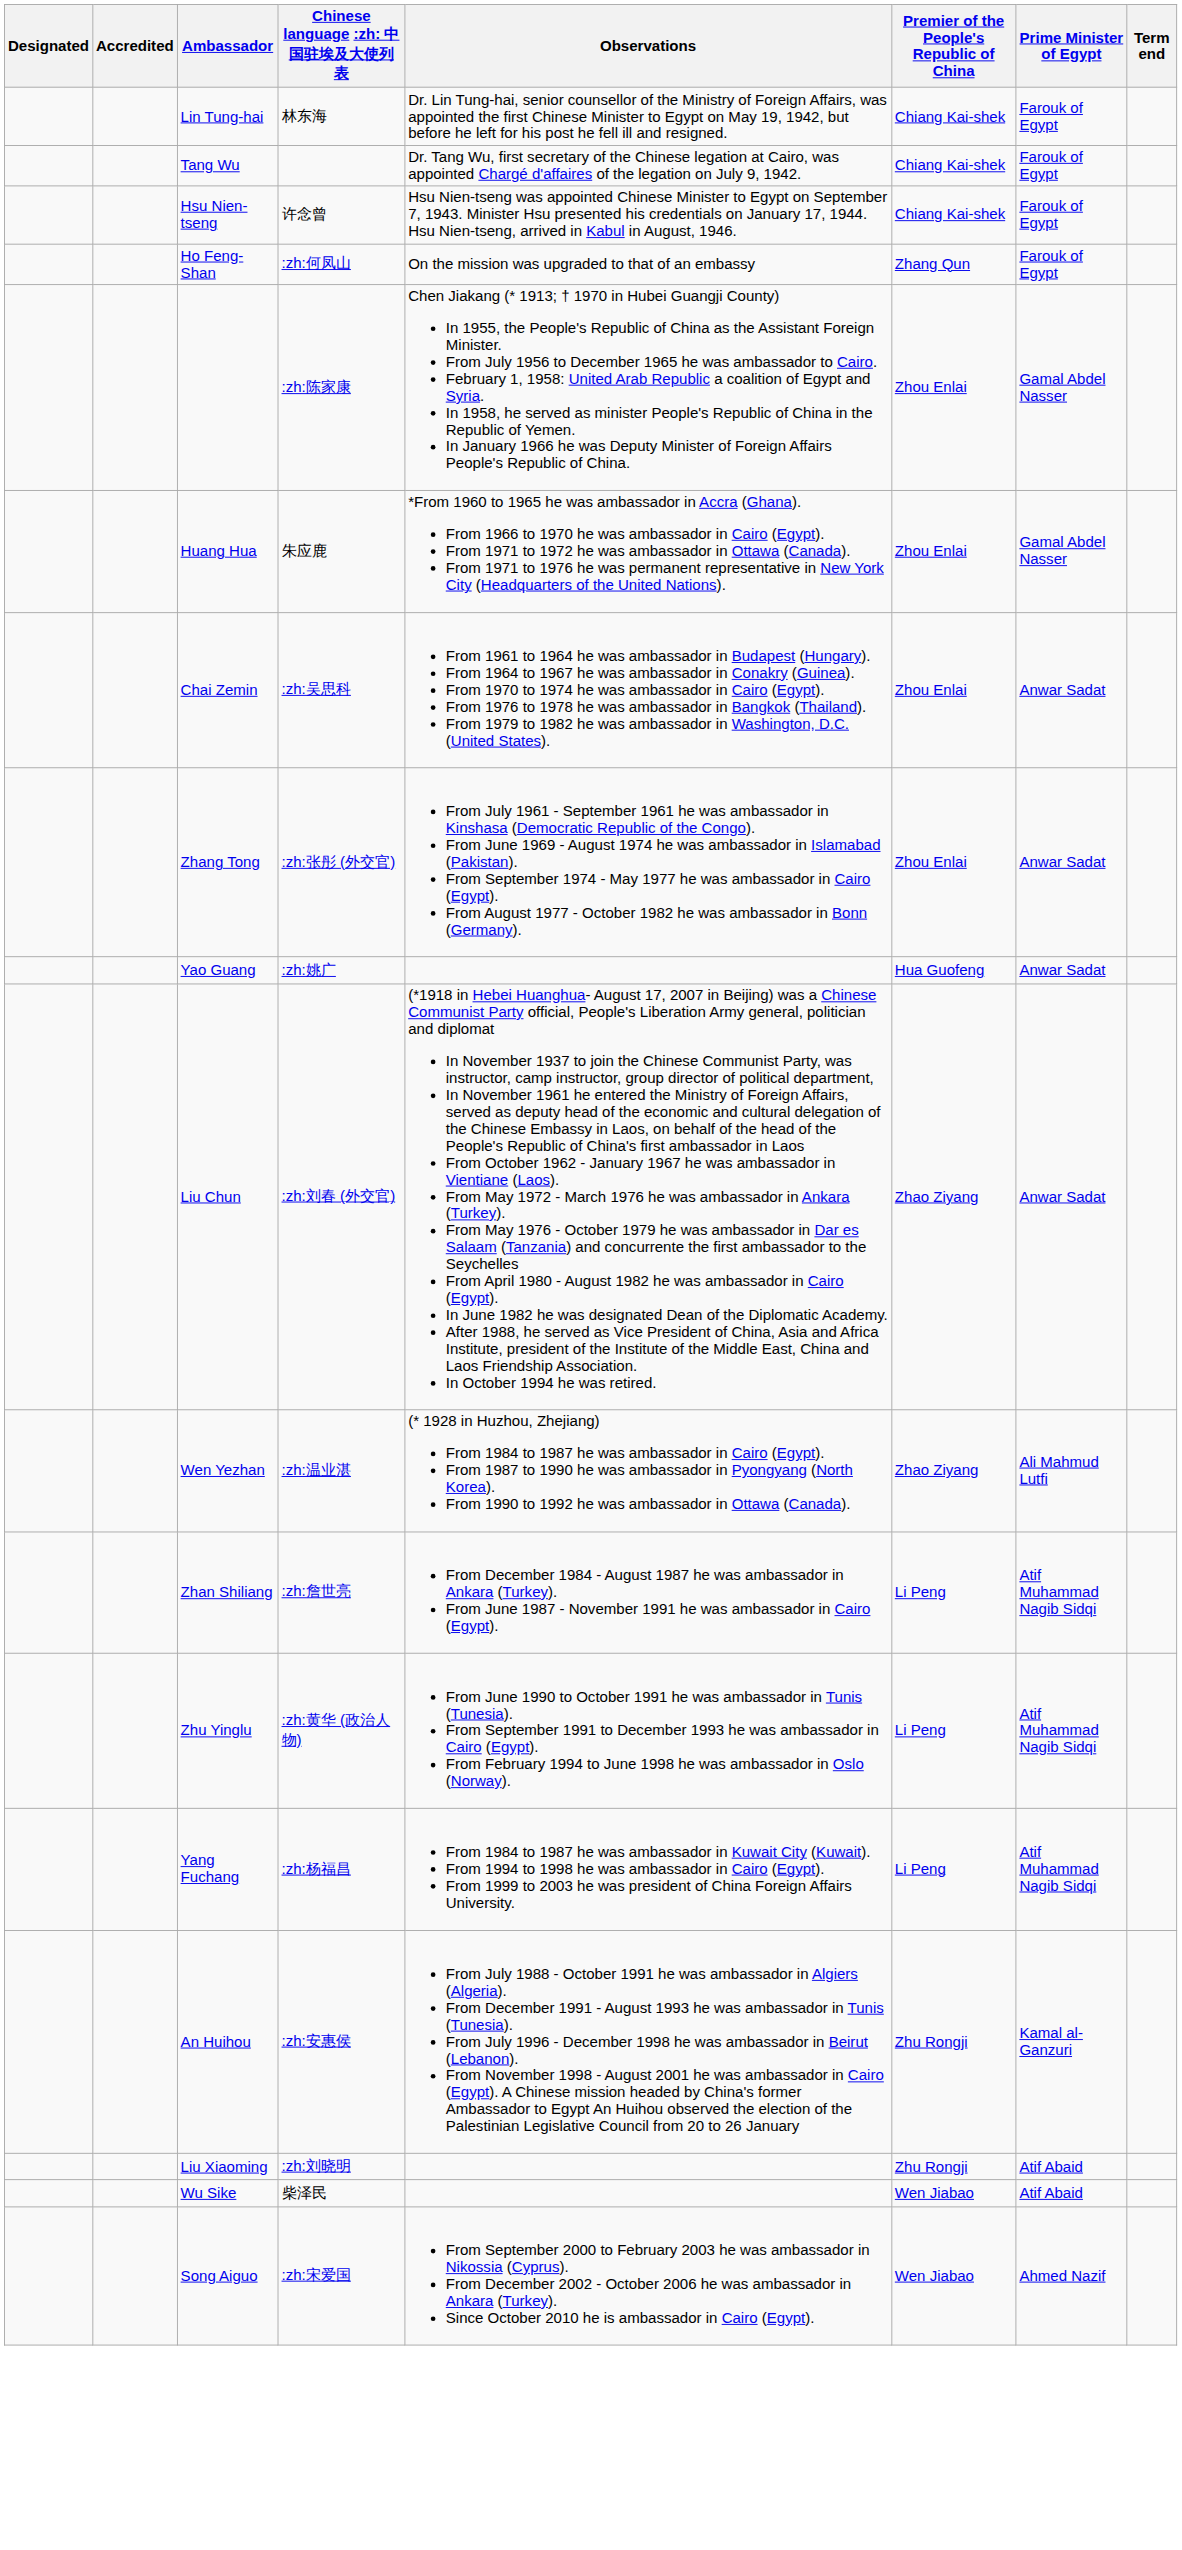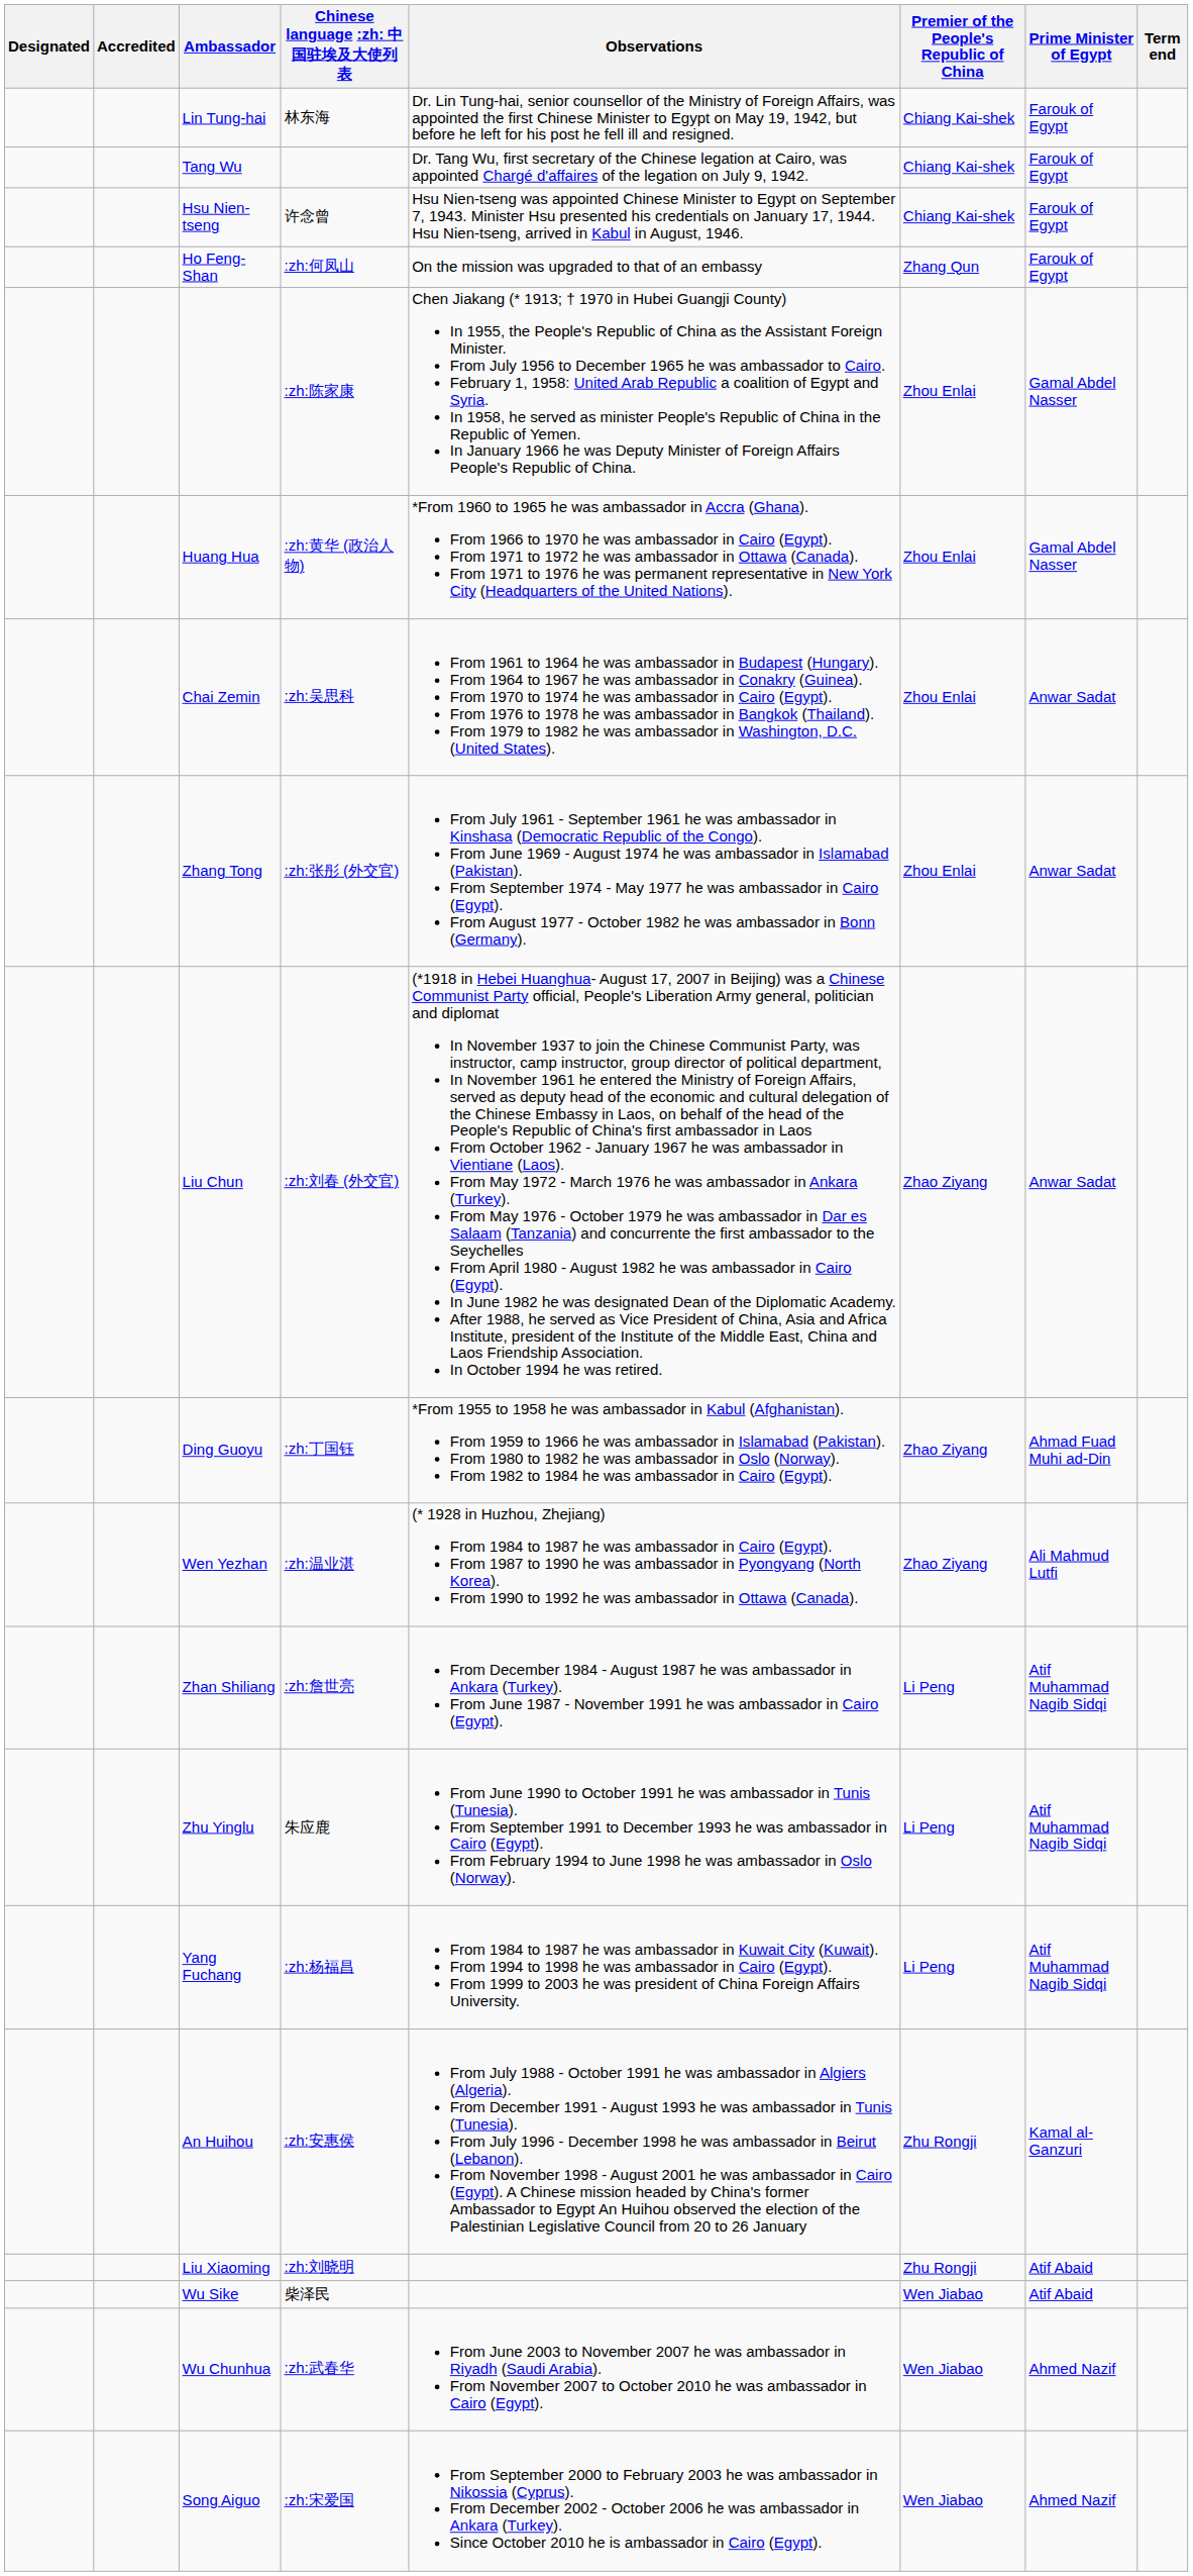 <table class="wikitable sortable">
 <tr>
 <th>Designated</th>
 <th>Accredited</th>
 <th><a href='#'>Ambassador</a></th>
 <th><a href='#'>Chinese language</a> <a href='#'>:zh: 中国驻埃及大使列表</a></th>
 <th>Observations</th>
 <th><a href='#'>Premier of the People's Republic of China</a></th>
 <th><a href='#'>Prime Minister of Egypt</a></th>
 <th>Term end</th>
 </tr>
 <tr>
 <td></td>
 <td></td>
 <td><a href='#'>Lin Tung-hai</a></td>
 <td>林东海</td>
 <td>Dr. Lin Tung-hai, senior counsellor of the Ministry of Foreign Affairs, was appointed the first Chinese Minister to Egypt on May 19, 1942, but before he left for his post he fell ill and resigned.</td>
 <td><a href='#'>Chiang Kai-shek</a></td>
 <td><a href='#'>Farouk of Egypt</a></td>
 <td></td>
 </tr>
 <tr>
 <td></td>
 <td></td>
 <td><a href='#'>Tang Wu</a></td>
 <td></td>
 <td>Dr. Tang Wu, first secretary of the Chinese legation at Cairo, was appointed <a href='#'>Chargé d'affaires</a> of the legation on July 9, 1942.</td>
 <td><a href='#'>Chiang Kai-shek</a></td>
 <td><a href='#'>Farouk of Egypt</a></td>
 <td></td>
 </tr>
 <tr>
 <td></td>
 <td></td>
 <td><a href='#'>Hsu Nien-tseng</a></td>
 <td>许念曾</td>
 <td>Hsu Nien-tseng was appointed Chinese Minister to Egypt on September 7, 1943. Minister Hsu presented his credentials on January 17, 1944. Hsu Nien-tseng, arrived in <a href='#'>Kabul</a> in August, 1946.</td>
 <td><a href='#'>Chiang Kai-shek</a></td>
 <td><a href='#'>Farouk of Egypt</a></td>
 <td></td>
 </tr>
 <tr>
 <td></td>
 <td></td>
 <td><a href='#'>Ho Feng-Shan</a></td>
 <td><a href='#'>:zh:何凤山</a></td>
 <td>On  the mission was upgraded to that of an embassy</td>
 <td><a href='#'>Zhang Qun</a></td>
 <td><a href='#'>Farouk of Egypt</a></td>
 <td></td>
 </tr>
 <tr>
 <td></td>
 <td></td>
 <td></td>
 <td><a href='#'>:zh:陈家康</a></td>
 <td>Chen Jiakang (* 1913; † 1970 in Hubei Guangji County)<br><ul><li>In 1955, the People's Republic of China as the Assistant Foreign Minister.</li><li>From July 1956 to December 1965 he was ambassador to <a href='#'>Cairo</a>.</li><li>February 1, 1958: <a href='#'>United Arab Republic</a> a coalition of Egypt and <a href='#'>Syria</a>.</li><li>In 1958, he served as minister People's Republic of China in the Republic of Yemen.</li><li>In January 1966 he was Deputy Minister of Foreign Affairs People's Republic of China.</li></ul></td>
 <td><a href='#'>Zhou Enlai</a></td>
 <td><a href='#'>Gamal Abdel Nasser</a></td>
 <td></td>
 </tr>
 <tr>
 <td></td>
 <td></td>
 <td><a href='#'>Huang Hua</a></td>
-<td>朱应鹿</td>
+<td><a href='#'>:zh:黄华 (政治人物)</a></td>
 <td>*From 1960 to 1965 he was ambassador in <a href='#'>Accra</a> (<a href='#'>Ghana</a>).<br><ul><li>From 1966 to 1970 he was ambassador in <a href='#'>Cairo</a> (<a href='#'>Egypt</a>).</li><li>From 1971 to 1972 he was ambassador in <a href='#'>Ottawa</a> (<a href='#'>Canada</a>).</li><li>From 1971 to 1976 he was permanent representative in <a href='#'>New York City</a> (<a href='#'>Headquarters of the United Nations</a>).</li></ul></td>
 <td><a href='#'>Zhou Enlai</a></td>
 <td><a href='#'>Gamal Abdel Nasser</a></td>
 <td></td>
 </tr>
 <tr>
 <td></td>
 <td></td>
 <td><a href='#'>Chai Zemin</a></td>
 <td><a href='#'>:zh:吴思科</a></td>
 <td><br><ul><li>From 1961 to 1964 he was ambassador in <a href='#'>Budapest</a> (<a href='#'>Hungary</a>).</li><li>From 1964 to 1967 he was ambassador in <a href='#'>Conakry</a> (<a href='#'>Guinea</a>).</li><li>From 1970 to 1974 he was ambassador in <a href='#'>Cairo</a> (<a href='#'>Egypt</a>).</li><li>From 1976 to 1978 he was ambassador in <a href='#'>Bangkok</a> (<a href='#'>Thailand</a>).</li><li>From 1979 to 1982 he was ambassador in <a href='#'>Washington, D.C.</a> (<a href='#'>United States</a>).</li></ul></td>
 <td><a href='#'>Zhou Enlai</a></td>
 <td><a href='#'>Anwar Sadat</a></td>
 <td></td>
 </tr>
 <tr>
 <td></td>
 <td></td>
 <td><a href='#'>Zhang Tong</a></td>
 <td><a href='#'>:zh:张彤 (外交官)</a></td>
 <td><br><ul><li>From July 1961 - September 1961 he was ambassador in <a href='#'>Kinshasa</a> (<a href='#'>Democratic Republic of the Congo</a>).</li><li>From June 1969 - August 1974 he was ambassador in <a href='#'>Islamabad</a> (<a href='#'>Pakistan</a>).</li><li>From September 1974 - May 1977 he was ambassador in <a href='#'>Cairo</a> (<a href='#'>Egypt</a>).</li><li>From August 1977 - October 1982 he was ambassador in <a href='#'>Bonn</a> (<a href='#'>Germany</a>).</li></ul></td>
 <td><a href='#'>Zhou Enlai</a></td>
 <td><a href='#'>Anwar Sadat</a></td>
 <td></td>
 </tr>
 <tr>
 <td></td>
 <td></td>
-<td><a href='#'>Yao Guang</a></td>
-<td><a href='#'>:zh:姚广</a></td>
-<td></td>
-<td><a href='#'>Hua Guofeng</a></td>
+<td><a href='#'>Liu Chun</a></td>
+<td><a href='#'>:zh:刘春 (外交官)</a></td>
+<td>(*1918 in <a href='#'>Hebei Huanghua</a>- August 17, 2007 in Beijing) was a <a href='#'>Chinese Communist Party</a> official, People's Liberation Army general, politician and diplomat<br><ul><li>In November 1937 to join the Chinese Communist Party, was instructor, camp instructor, group director of political department,</li><li>In November 1961 he entered the Ministry of Foreign Affairs, served as deputy head of the economic and cultural delegation of the Chinese Embassy in Laos, on behalf of the head of the People's Republic of China's first ambassador in Laos</li><li>From October 1962 - January 1967 he was ambassador in <a href='#'>Vientiane</a> (<a href='#'>Laos</a>).</li><li>From May 1972 - March 1976 he was ambassador in <a href='#'>Ankara</a> (<a href='#'>Turkey</a>).</li><li>From May 1976 - October 1979 he was ambassador in <a href='#'>Dar es Salaam</a> (<a href='#'>Tanzania</a>) and concurrente the first ambassador to the Seychelles</li><li>From April 1980 - August 1982 he was ambassador in <a href='#'>Cairo</a> (<a href='#'>Egypt</a>).</li><li>In June 1982 he was designated Dean of the Diplomatic Academy.</li><li>After 1988, he served as Vice President of China, Asia and Africa Institute, president of the Institute of the Middle East, China and Laos Friendship Association.</li><li>In October 1994 he was retired.</li></ul></td>
+<td><a href='#'>Zhao Ziyang</a></td>
 <td><a href='#'>Anwar Sadat</a></td>
 <td></td>
 </tr>
 <tr>
 <td></td>
 <td></td>
-<td><a href='#'>Liu Chun</a></td>
-<td><a href='#'>:zh:刘春 (外交官)</a></td>
-<td>(*1918 in <a href='#'>Hebei Huanghua</a>- August 17, 2007 in Beijing) was a <a href='#'>Chinese Communist Party</a> official, People's Liberation Army general, politician and diplomat<br><ul><li>In November 1937 to join the Chinese Communist Party, was instructor, camp instructor, group director of political department,</li><li>In November 1961 he entered the Ministry of Foreign Affairs, served as deputy head of the economic and cultural delegation of the Chinese Embassy in Laos, on behalf of the head of the People's Republic of China's first ambassador in Laos</li><li>From October 1962 - January 1967 he was ambassador in <a href='#'>Vientiane</a> (<a href='#'>Laos</a>).</li><li>From May 1972 - March 1976 he was ambassador in <a href='#'>Ankara</a> (<a href='#'>Turkey</a>).</li><li>From May 1976 - October 1979 he was ambassador in <a href='#'>Dar es Salaam</a> (<a href='#'>Tanzania</a>) and concurrente the first ambassador to the Seychelles</li><li>From April 1980 - August 1982 he was ambassador in <a href='#'>Cairo</a> (<a href='#'>Egypt</a>).</li><li>In June 1982 he was designated Dean of the Diplomatic Academy.</li><li>After 1988, he served as Vice President of China, Asia and Africa Institute, president of the Institute of the Middle East, China and Laos Friendship Association.</li><li>In October 1994 he was retired.</li></ul></td>
+<td><a href='#'>Ding Guoyu</a></td>
+<td><a href='#'>:zh:丁国钰</a></td>
+<td>*From 1955 to 1958 he was ambassador in <a href='#'>Kabul</a> (<a href='#'>Afghanistan</a>).<br><ul><li>From 1959 to 1966 he was ambassador in <a href='#'>Islamabad</a> (<a href='#'>Pakistan</a>).</li><li>From 1980 to 1982 he was ambassador in <a href='#'>Oslo</a> (<a href='#'>Norway</a>).</li><li>From 1982 to 1984 he was ambassador in <a href='#'>Cairo</a> (<a href='#'>Egypt</a>).</li></ul></td>
 <td><a href='#'>Zhao Ziyang</a></td>
-<td><a href='#'>Anwar Sadat</a></td>
+<td><a href='#'>Ahmad Fuad Muhi ad-Din</a></td>
 <td></td>
 </tr>
 <tr>
 <td></td>
 <td></td>
 <td><a href='#'>Wen Yezhan</a></td>
 <td><a href='#'>:zh:温业湛</a></td>
 <td>(* 1928 in Huzhou, Zhejiang)<br><ul><li>From 1984 to 1987 he was ambassador in <a href='#'>Cairo</a> (<a href='#'>Egypt</a>).</li><li>From 1987 to 1990 he was ambassador in <a href='#'>Pyongyang</a> (<a href='#'>North Korea</a>).</li><li>From 1990 to 1992 he was ambassador in <a href='#'>Ottawa</a> (<a href='#'>Canada</a>).</li></ul></td>
 <td><a href='#'>Zhao Ziyang</a></td>
 <td><a href='#'>Ali Mahmud Lutfi</a></td>
 <td></td>
 </tr>
 <tr>
 <td></td>
 <td></td>
 <td><a href='#'>Zhan Shiliang</a></td>
 <td><a href='#'>:zh:詹世亮</a></td>
 <td><br><ul><li>From December 1984 - August 1987 he was ambassador in <a href='#'>Ankara</a> (<a href='#'>Turkey</a>).</li><li>From June 1987 - November 1991 he was ambassador in <a href='#'>Cairo</a> (<a href='#'>Egypt</a>).</li></ul></td>
 <td><a href='#'>Li Peng</a></td>
 <td><a href='#'>Atif Muhammad Nagib Sidqi</a></td>
 <td></td>
 </tr>
 <tr>
 <td></td>
 <td></td>
 <td><a href='#'>Zhu Yinglu</a></td>
-<td><a href='#'>:zh:黄华 (政治人物)</a></td>
+<td>朱应鹿</td>
 <td><br><ul><li>From June 1990 to October 1991 he was ambassador in <a href='#'>Tunis</a> (<a href='#'>Tunesia</a>).</li><li>From September 1991 to December 1993 he was ambassador in <a href='#'>Cairo</a> (<a href='#'>Egypt</a>).</li><li>From February 1994 to June 1998 he was ambassador in <a href='#'>Oslo</a> (<a href='#'>Norway</a>).</li></ul></td>
 <td><a href='#'>Li Peng</a></td>
 <td><a href='#'>Atif Muhammad Nagib Sidqi</a></td>
 <td></td>
 </tr>
 <tr>
 <td></td>
 <td></td>
 <td><a href='#'>Yang Fuchang</a></td>
 <td><a href='#'>:zh:杨福昌</a></td>
 <td><br><ul><li>From 1984 to 1987 he was ambassador in <a href='#'>Kuwait City</a> (<a href='#'>Kuwait</a>).</li><li>From 1994 to 1998 he was ambassador in <a href='#'>Cairo</a> (<a href='#'>Egypt</a>).</li><li>From 1999 to 2003 he was president of China Foreign Affairs University.</li></ul></td>
 <td><a href='#'>Li Peng</a></td>
 <td><a href='#'>Atif Muhammad Nagib Sidqi</a></td>
 <td></td>
 </tr>
 <tr>
 <td></td>
 <td></td>
 <td><a href='#'>An Huihou</a></td>
 <td><a href='#'>:zh:安惠侯</a></td>
 <td><br><ul><li>From July 1988 - October 1991 he was ambassador in <a href='#'>Algiers</a> (<a href='#'>Algeria</a>).</li><li>From December 1991 - August 1993 he was ambassador in <a href='#'>Tunis</a> (<a href='#'>Tunesia</a>).</li><li>From July 1996 - December 1998 he was ambassador in <a href='#'>Beirut</a> (<a href='#'>Lebanon</a>).</li><li>From November 1998 - August 2001 he was ambassador in <a href='#'>Cairo</a> (<a href='#'>Egypt</a>). A Chinese mission headed by China's former Ambassador to Egypt An Huihou observed the election of the Palestinian Legislative Council from 20 to 26 January</li></ul></td>
 <td><a href='#'>Zhu Rongji</a></td>
 <td><a href='#'>Kamal al-Ganzuri</a></td>
 <td></td>
 </tr>
 <tr>
 <td></td>
 <td></td>
 <td><a href='#'>Liu Xiaoming</a></td>
 <td><a href='#'>:zh:刘晓明</a></td>
 <td></td>
 <td><a href='#'>Zhu Rongji</a></td>
 <td><a href='#'>Atif Abaid</a></td>
 <td></td>
 </tr>
 <tr>
 <td></td>
 <td></td>
 <td><a href='#'>Wu Sike</a></td>
 <td>柴泽民</td>
 <td></td>
 <td><a href='#'>Wen Jiabao</a></td>
 <td><a href='#'>Atif Abaid</a></td>
 <td></td>
 </tr>
 <tr>
 <td></td>
 <td></td>
+<td><a href='#'>Wu Chunhua</a></td>
+<td><a href='#'>:zh:武春华</a></td>
+<td><br><ul><li>From June 2003 to November 2007 he was ambassador in <a href='#'>Riyadh</a> (<a href='#'>Saudi Arabia</a>).</li><li>From November 2007 to October 2010 he was ambassador in <a href='#'>Cairo</a> (<a href='#'>Egypt</a>).</li></ul></td>
+<td><a href='#'>Wen Jiabao</a></td>
+<td><a href='#'>Ahmed Nazif</a></td>
+<td></td>
+</tr>
+<tr>
+<td></td>
+<td></td>
 <td><a href='#'>Song Aiguo</a></td>
 <td><a href='#'>:zh:宋爱国</a></td>
 <td><br><ul><li>From September 2000 to February 2003 he was ambassador in <a href='#'>Nikossia</a> (<a href='#'>Cyprus</a>).</li><li>From December 2002 - October 2006 he was ambassador in <a href='#'>Ankara</a> (<a href='#'>Turkey</a>).</li><li>Since October 2010 he is ambassador in <a href='#'>Cairo</a> (<a href='#'>Egypt</a>).</li></ul></td>
 <td><a href='#'>Wen Jiabao</a></td>
 <td><a href='#'>Ahmed Nazif</a></td>
 <td></td>
 </tr>
 </table>
